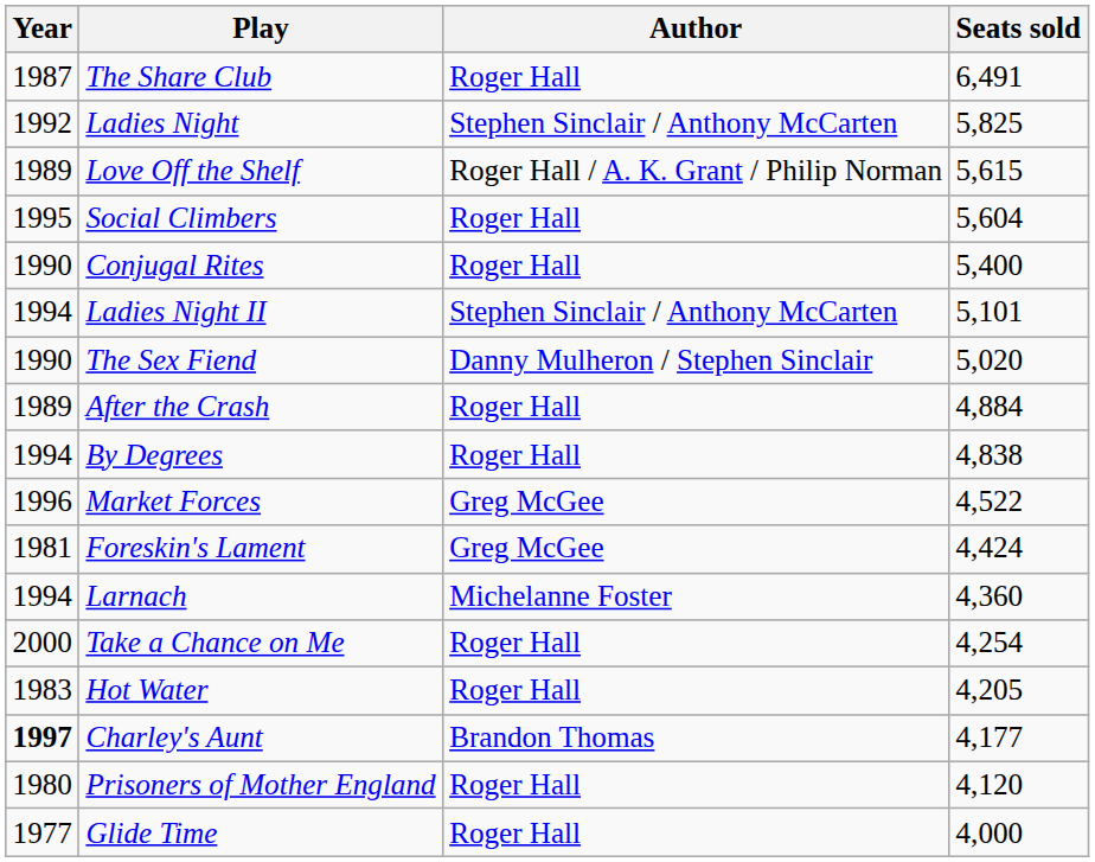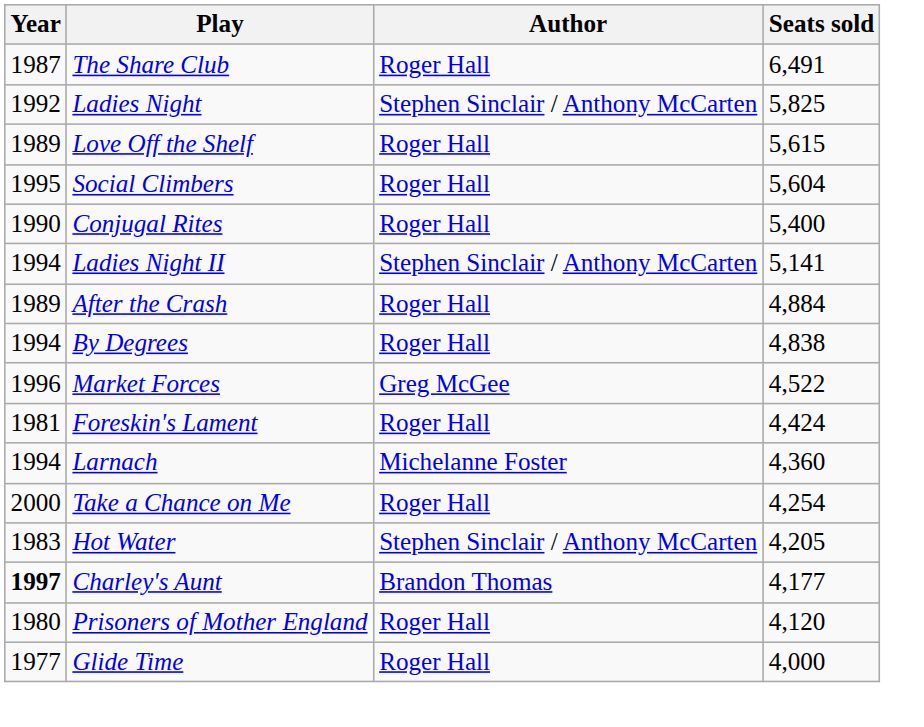 <table class="wikitable sortable">
 <tr>
 <th>Year</th>
 <th>Play</th>
 <th>Author</th>
 <th>Seats sold</th>
 </tr>
 <tr>
 <td>1987</td>
 <td><em><a href='#'>The Share Club</a></em></td>
 <td><a href='#'>Roger Hall</a></td>
 <td>6,491</td>
 </tr>
 <tr>
 <td>1992</td>
 <td><a href='#'><em>Ladies Night</em></a></td>
 <td><a href='#'>Stephen Sinclair</a> / <a href='#'>Anthony McCarten</a></td>
 <td>5,825</td>
 </tr>
 <tr>
 <td>1989</td>
 <td><em><a href='#'>Love Off the Shelf</a></em></td>
-<td>Roger Hall / <a href='#'>A. K. Grant</a> / Philip Norman</td>
+<td><a href='#'>Roger Hall</a></td>
 <td>5,615</td>
 </tr>
 <tr>
 <td>1995</td>
 <td><em><a href='#'>Social Climbers</a></em></td>
 <td><a href='#'>Roger Hall</a></td>
 <td>5,604</td>
 </tr>
 <tr>
 <td>1990</td>
 <td><em><a href='#'>Conjugal Rites</a></em></td>
 <td><a href='#'>Roger Hall</a></td>
 <td>5,400</td>
 </tr>
 <tr>
 <td>1994</td>
 <td><em><a href='#'>Ladies Night II</a></em></td>
 <td><a href='#'>Stephen Sinclair</a> / <a href='#'>Anthony McCarten</a></td>
-<td>5,101</td>
-</tr>
-<tr>
-<td>1990</td>
-<td><em><a href='#'>The Sex Fiend</a></em></td>
-<td><a href='#'>Danny Mulheron</a> / <a href='#'>Stephen Sinclair</a></td>
-<td>5,020</td>
+<td>5,141</td>
 </tr>
 <tr>
 <td>1989</td>
 <td><em><a href='#'>After the Crash</a></em></td>
 <td><a href='#'>Roger Hall</a></td>
 <td>4,884</td>
 </tr>
 <tr>
 <td>1994</td>
 <td><em><a href='#'>By Degrees</a></em></td>
 <td><a href='#'>Roger Hall</a></td>
 <td>4,838</td>
 </tr>
 <tr>
 <td>1996</td>
 <td><em><a href='#'>Market Forces</a></em></td>
 <td><a href='#'>Greg McGee</a></td>
 <td>4,522</td>
 </tr>
 <tr>
 <td>1981</td>
 <td><em><a href='#'>Foreskin's Lament</a></em></td>
-<td><a href='#'>Greg McGee</a></td>
+<td><a href='#'>Roger Hall</a></td>
 <td>4,424</td>
 </tr>
 <tr>
 <td>1994</td>
 <td><em><a href='#'>Larnach</a></em></td>
 <td><a href='#'>Michelanne Foster</a></td>
 <td>4,360</td>
 </tr>
 <tr>
 <td>2000</td>
 <td><em><a href='#'>Take a Chance on Me</a></em></td>
 <td><a href='#'>Roger Hall</a></td>
 <td>4,254</td>
 </tr>
 <tr>
 <td>1983</td>
 <td><em><a href='#'>Hot Water</a></em></td>
-<td><a href='#'>Roger Hall</a></td>
+<td><a href='#'>Stephen Sinclair</a> / <a href='#'>Anthony McCarten</a></td>
 <td>4,205</td>
 </tr>
 <tr>
 <td><strong>1997</strong></td>
 <td><em><a href='#'>Charley's Aunt</a></em></td>
 <td><a href='#'>Brandon Thomas</a></td>
 <td>4,177</td>
 </tr>
 <tr>
 <td>1980</td>
 <td><em><a href='#'>Prisoners of Mother England</a></em></td>
 <td><a href='#'>Roger Hall</a></td>
 <td>4,120</td>
 </tr>
 <tr>
 <td>1977</td>
 <td><a href='#'><em>Glide Time</em></a></td>
 <td><a href='#'>Roger Hall</a></td>
 <td>4,000</td>
 </tr>
 </table>
